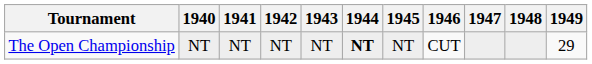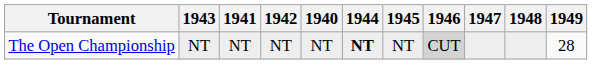 <table class="wikitable" style="font-size:95%;text-align:center;">
 <tr>
 <th>Tournament</th>
-<th>1940</th>
+<th>1943</th>
 <th>1941</th>
 <th>1942</th>
-<th>1943</th>
+<th>1940</th>
 <th>1944</th>
 <th>1945</th>
 <th>1946</th>
 <th>1947</th>
 <th>1948</th>
 <th>1949</th>
 </tr>
 <tr>
 <td align=left><a href='#'>The Open Championship</a></td>
 <td style="background:#eeeeee;">NT</td>
 <td style="background:#eeeeee;">NT</td>
 <td style="background:#eeeeee;">NT</td>
 <td style="background:#eeeeee;">NT</td>
 <td style="background:#eeeeee;"><strong>NT</strong></td>
 <td style="background:#eeeeee;">NT</td>
-<td>CUT</td>
+<td style="background: lightgrey;">CUT</td>
 <td style="background:#eeeeee;"></td>
 <td style="background:#eeeeee;"></td>
-<td>29</td>
+<td>28</td>
 </tr>
 </table>
